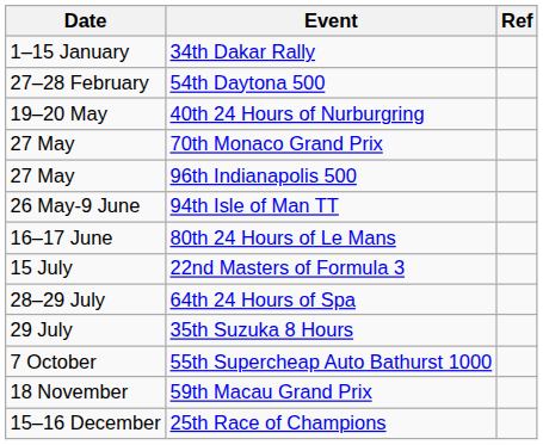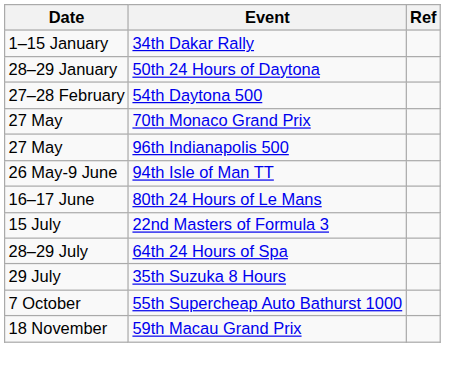 <table class="wikitable" style="font-size: 85%">
 <tr>
 <th>Date</th>
 <th>Event</th>
 <th>Ref</th>
 </tr>
 <tr>
 <td>1–15 January</td>
 <td><a href='#'>34th Dakar Rally</a></td>
 <td></td>
 </tr>
 <tr>
-<td>27–28 February</td>
-<td><a href='#'>54th Daytona 500</a></td>
+<td>28–29 January</td>
+<td><a href='#'>50th 24 Hours of Daytona</a></td>
 <td></td>
 </tr>
 <tr>
-<td>19–20 May</td>
-<td><a href='#'>40th 24 Hours of Nurburgring</a></td>
+<td>27–28 February</td>
+<td><a href='#'>54th Daytona 500</a></td>
 <td></td>
 </tr>
 <tr>
 <td>27 May</td>
 <td><a href='#'>70th Monaco Grand Prix</a></td>
 <td></td>
 </tr>
 <tr>
 <td>27 May</td>
 <td><a href='#'>96th Indianapolis 500</a></td>
 <td></td>
 </tr>
 <tr>
 <td>26 May-9 June</td>
 <td><a href='#'>94th Isle of Man TT</a></td>
 <td></td>
 </tr>
 <tr>
 <td>16–17 June</td>
 <td><a href='#'>80th 24 Hours of Le Mans</a></td>
 <td></td>
 </tr>
 <tr>
 <td>15 July</td>
 <td><a href='#'>22nd Masters of Formula 3</a></td>
 <td></td>
 </tr>
 <tr>
 <td>28–29 July</td>
 <td><a href='#'>64th 24 Hours of Spa</a></td>
 <td></td>
 </tr>
 <tr>
 <td>29 July</td>
 <td><a href='#'>35th Suzuka 8 Hours</a></td>
 <td></td>
 </tr>
 <tr>
 <td>7 October</td>
 <td><a href='#'>55th Supercheap Auto Bathurst 1000</a></td>
 <td></td>
 </tr>
 <tr>
 <td>18 November</td>
 <td><a href='#'>59th Macau Grand Prix</a></td>
 <td></td>
 </tr>
-<tr>
-<td>15–16 December</td>
-<td><a href='#'>25th Race of Champions</a></td>
-<td></td>
-</tr>
 </table>
